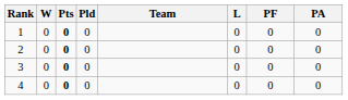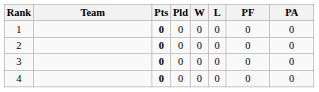 <table class=wikitable style=text-align:center>
 <tr>
 <th width=20>Rank</th>
-<th width=20>W</th>
+<th width=175>Team</th>
 <th width=20>Pts</th>
 <th width=20>Pld</th>
-<th width=175>Team</th>
+<th width=20>W</th>
 <th width=20>L</th>
 <th width=60>PF</th>
 <th width=60>PA</th>
 </tr>
 <tr>
 <td>1</td>
-<td>0</td>
+<td align=left></td>
 <td><strong>0</strong></td>
 <td>0</td>
-<td align=left></td>
+<td>0</td>
 <td>0</td>
 <td>0</td>
 <td>0</td>
 </tr>
 <tr>
 <td>2</td>
-<td>0</td>
+<td align=left></td>
 <td><strong>0</strong></td>
 <td>0</td>
-<td align=left></td>
+<td>0</td>
 <td>0</td>
 <td>0</td>
 <td>0</td>
 </tr>
 <tr>
 <td>3</td>
-<td>0</td>
+<td align=left></td>
 <td><strong>0</strong></td>
 <td>0</td>
-<td align=left></td>
+<td>0</td>
 <td>0</td>
 <td>0</td>
 <td>0</td>
 </tr>
 <tr>
 <td>4</td>
-<td>0</td>
+<td align=left></td>
 <td><strong>0</strong></td>
 <td>0</td>
-<td align=left></td>
+<td>0</td>
 <td>0</td>
 <td>0</td>
 <td>0</td>
 </tr>
 </table>
